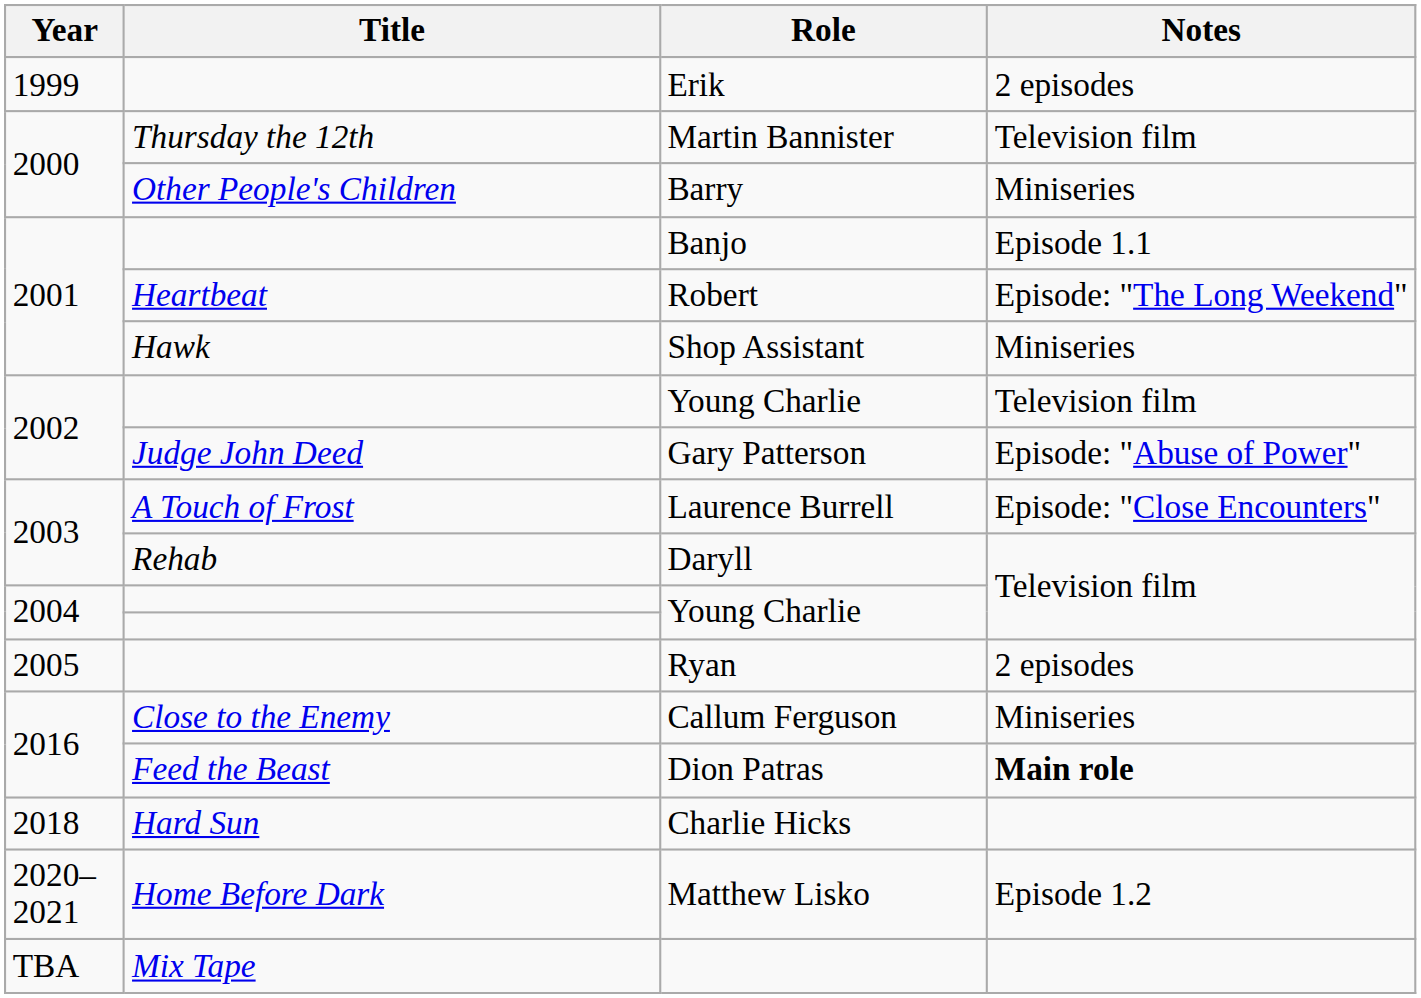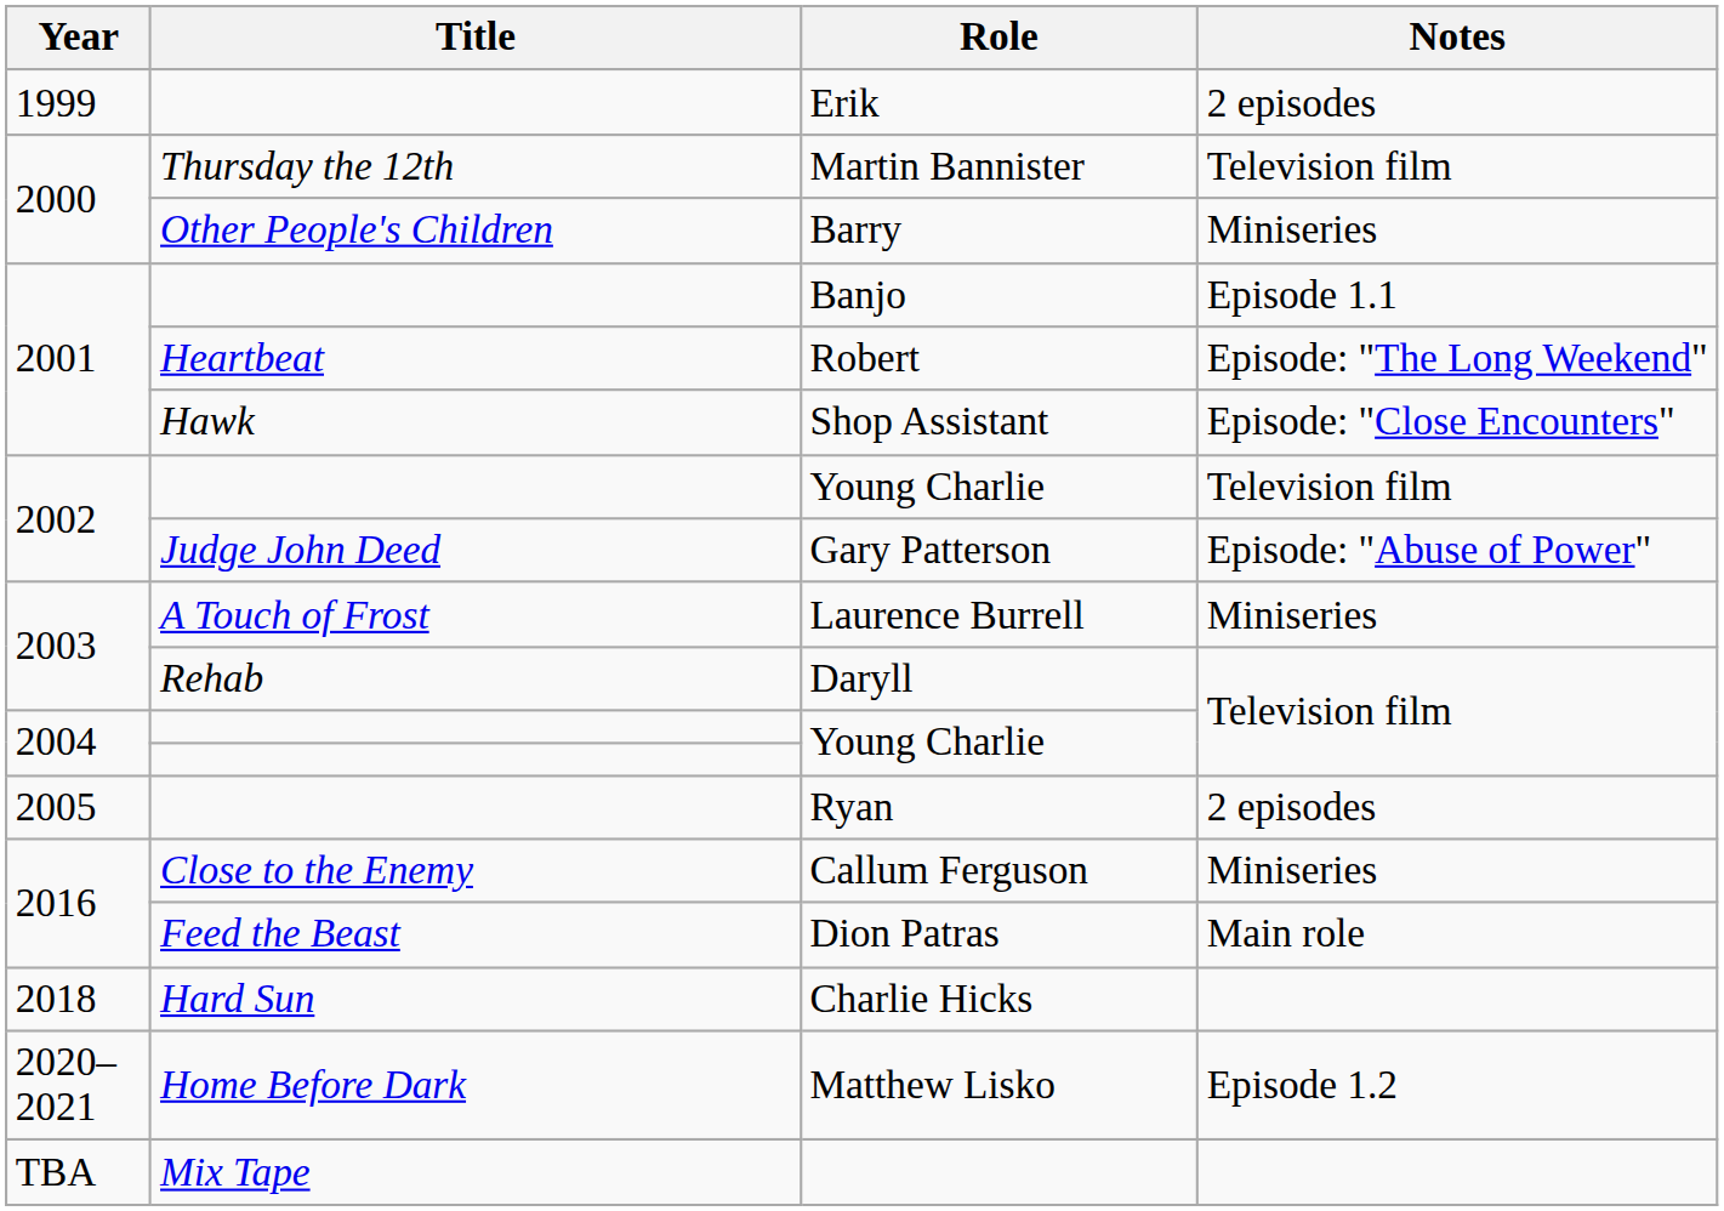 <table class="wikitable sortable">
 <tr>
 <th style="width:50px;">Year</th>
 <th style="width:250px;">Title</th>
 <th style="width:150px;">Role</th>
 <th class="unsortable">Notes</th>
 </tr>
 <tr>
 <td>1999</td>
 <td><em></em></td>
 <td>Erik</td>
 <td>2 episodes</td>
 </tr>
 <tr>
 <td rowspan="2">2000</td>
 <td><em>Thursday the 12th</em></td>
 <td>Martin Bannister</td>
 <td>Television film</td>
 </tr>
 <tr>
 <td><em><a href='#'>Other People's Children</a></em></td>
 <td>Barry</td>
 <td>Miniseries</td>
 </tr>
 <tr>
 <td rowspan="3">2001</td>
 <td><em></em></td>
 <td>Banjo</td>
 <td>Episode 1.1</td>
 </tr>
 <tr>
 <td><em><a href='#'>Heartbeat</a></em></td>
 <td>Robert</td>
 <td>Episode: "<a href='#'>The Long Weekend</a>"</td>
 </tr>
 <tr>
 <td><em>Hawk</em></td>
 <td>Shop Assistant</td>
-<td>Miniseries</td>
+<td>Episode: "<a href='#'>Close Encounters</a>"</td>
 </tr>
 <tr>
 <td rowspan="2">2002</td>
 <td><em></em></td>
 <td>Young Charlie</td>
 <td>Television film</td>
 </tr>
 <tr>
 <td><em><a href='#'>Judge John Deed</a></em></td>
 <td>Gary Patterson</td>
 <td>Episode: "<a href='#'>Abuse of Power</a>"</td>
 </tr>
 <tr>
 <td rowspan="2">2003</td>
 <td><em><a href='#'>A Touch of Frost</a></em></td>
 <td>Laurence Burrell</td>
-<td>Episode: "<a href='#'>Close Encounters</a>"</td>
+<td>Miniseries</td>
 </tr>
 <tr>
 <td><em>Rehab</em></td>
 <td>Daryll</td>
 <td rowspan="3">Television film</td>
 </tr>
 <tr>
 <td rowspan="2">2004</td>
 <td><em></em></td>
 <td rowspan="2">Young Charlie</td>
 </tr>
 <tr>
 <td><em></em></td>
 </tr>
 <tr>
 <td>2005</td>
 <td><em></em></td>
 <td>Ryan</td>
 <td>2 episodes</td>
 </tr>
 <tr>
 <td rowspan="2">2016</td>
 <td><em><a href='#'>Close to the Enemy</a></em></td>
 <td>Callum Ferguson</td>
 <td>Miniseries</td>
 </tr>
 <tr>
 <td><em><a href='#'>Feed the Beast</a></em></td>
 <td>Dion Patras</td>
-<td><strong>Main role</strong></td>
+<td>Main role</td>
 </tr>
 <tr>
 <td>2018</td>
 <td><em><a href='#'>Hard Sun</a></em></td>
 <td>Charlie Hicks</td>
 <td></td>
 </tr>
 <tr>
 <td>2020–2021</td>
 <td><em><a href='#'>Home Before Dark</a></em></td>
 <td>Matthew Lisko</td>
 <td>Episode 1.2</td>
 </tr>
 <tr>
 <td>TBA</td>
 <td><em><a href='#'>Mix Tape</a></em></td>
 <td></td>
 <td></td>
 </tr>
 </table>
